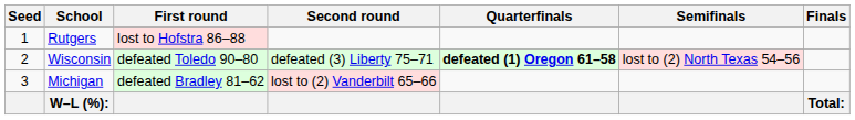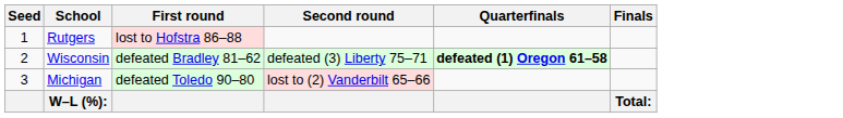 <table class="wikitable" style="white-space:nowrap; font-size:90%;">
 <tr>
 <th>Seed</th>
 <th>School</th>
 <th>First round</th>
 <th>Second round</th>
 <th>Quarterfinals</th>
-<th>Semifinals</th>
 <th>Finals</th>
 </tr>
 <tr>
 <td align=center>1</td>
 <td><a href='#'>Rutgers</a></td>
 <td style="background:#ffdddd;">lost to <a href='#'>Hofstra</a> 86–88</td>
 <td></td>
 <td></td>
 <td></td>
-<td></td>
 </tr>
 <tr>
 <td align=center>2</td>
 <td><a href='#'>Wisconsin</a></td>
-<td style="background:#ddffdd;">defeated <a href='#'>Toledo</a> 90–80</td>
+<td style="background:#ddffdd;">defeated <a href='#'>Bradley</a> 81–62</td>
 <td style="background:#ddffdd;">defeated (3) <a href='#'>Liberty</a> 75–71</td>
 <td style="background:#ddffdd;"><strong>defeated (1) <a href='#'>Oregon</a> 61–58</strong></td>
-<td style="background:#ffdddd;">lost to (2) <a href='#'>North Texas</a> 54–56</td>
 <td></td>
 </tr>
 <tr>
 <td align=center>3</td>
 <td><a href='#'>Michigan</a></td>
-<td style="background:#ddffdd;">defeated <a href='#'>Bradley</a> 81–62</td>
+<td style="background:#ddffdd;">defeated <a href='#'>Toledo</a> 90–80</td>
 <td style="background:#ffdddd;">lost to (2) <a href='#'>Vanderbilt</a> 65–66</td>
-<td></td>
 <td></td>
 <td></td>
 </tr>
 <tr>
 <th></th>
 <th>W–L (%):</th>
 <th></th>
 <th></th>
 <th></th>
-<th></th>
 <th> Total: </th>
 </tr>
 </table>
